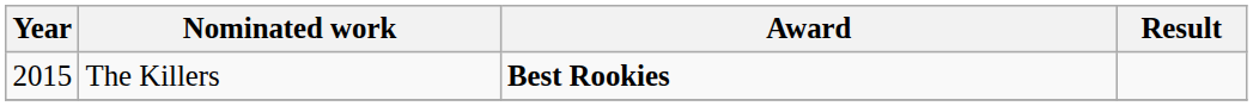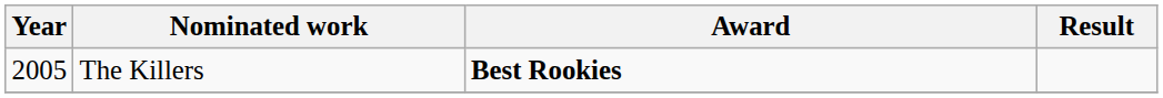 <table class="wikitable">
 <tr>
 <th>Year</th>
 <th width="220">Nominated work</th>
 <th width="325">Award</th>
 <th width="62">Result</th>
 </tr>
 <tr>
-<td align="center">2015</td>
+<td align="center">2005</td>
 <td>The Killers</td>
 <td><strong>Best Rookies</strong></td>
 <td></td>
 </tr>
 <tr>
 </tr>
 </table>
